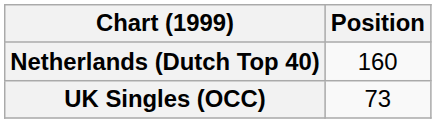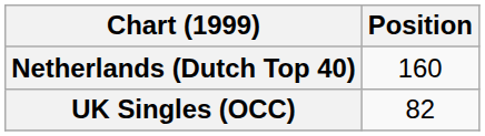 <table class="wikitable plainrowheaders" style="text-align:center">
 <tr>
 <th>Chart (1999)</th>
 <th>Position</th>
 </tr>
 <tr>
 <th scope="row">Netherlands (Dutch Top 40)</th>
 <td>160</td>
 </tr>
 <tr>
 <th scope="row">UK Singles (OCC)</th>
-<td>73</td>
+<td>82</td>
 </tr>
 </table>
